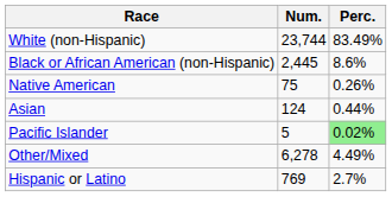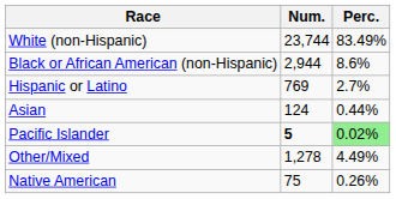 <table class="wikitable">
 <tr>
 <th>Race</th>
 <th>Num.</th>
 <th>Perc.</th>
 </tr>
 <tr>
 <td><a href='#'>White</a> (non-Hispanic)</td>
 <td>23,744</td>
 <td>83.49%</td>
 </tr>
 <tr>
 <td><a href='#'>Black or African American</a> (non-Hispanic)</td>
-<td>2,445</td>
+<td>2,944</td>
 <td>8.6%</td>
 </tr>
 <tr>
-<td><a href='#'>Native American</a></td>
-<td>75</td>
-<td>0.26%</td>
+<td><a href='#'>Hispanic</a> or <a href='#'>Latino</a></td>
+<td>769</td>
+<td>2.7%</td>
 </tr>
 <tr>
 <td><a href='#'>Asian</a></td>
 <td>124</td>
 <td>0.44%</td>
 </tr>
 <tr>
 <td><a href='#'>Pacific Islander</a></td>
-<td>5</td>
+<td><strong>5</strong></td>
 <td style="background: lightgreen;">0.02%</td>
 </tr>
 <tr>
 <td><a href='#'>Other/Mixed</a></td>
-<td>6,278</td>
+<td>1,278</td>
 <td>4.49%</td>
 </tr>
 <tr>
-<td><a href='#'>Hispanic</a> or <a href='#'>Latino</a></td>
-<td>769</td>
-<td>2.7%</td>
+<td><a href='#'>Native American</a></td>
+<td>75</td>
+<td>0.26%</td>
 </tr>
 </table>
